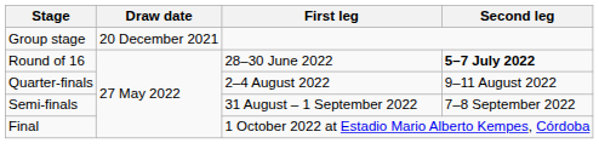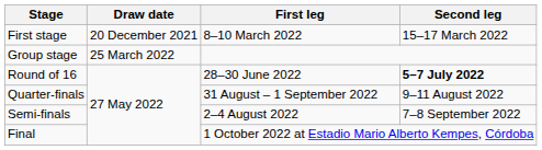 <table class="wikitable">
 <tr>
 <th>Stage</th>
 <th>Draw date</th>
 <th>First leg</th>
 <th>Second leg</th>
 </tr>
 <tr>
+<td>First stage</td>
+<td>20 December 2021</td>
+<td>8–10 March 2022</td>
+<td>15–17 March 2022</td>
+</tr>
+<tr>
 <td>Group stage</td>
-<td>20 December 2021</td>
+<td>25 March 2022</td>
 <td colspan=2></td>
 </tr>
 <tr>
 <td>Round of 16</td>
 <td rowspan=4>27 May 2022</td>
 <td>28–30 June 2022</td>
 <td><strong>5–7 July 2022</strong></td>
 </tr>
 <tr>
 <td>Quarter-finals</td>
-<td>2–4 August 2022</td>
+<td>31 August – 1 September 2022</td>
 <td>9–11 August 2022</td>
 </tr>
 <tr>
 <td>Semi-finals</td>
-<td>31 August – 1 September 2022</td>
+<td>2–4 August 2022</td>
 <td>7–8 September 2022</td>
 </tr>
 <tr>
 <td>Final</td>
 <td colspan=2>1 October 2022 at <a href='#'>Estadio Mario Alberto Kempes</a>, <a href='#'>Córdoba</a></td>
 </tr>
 </table>
